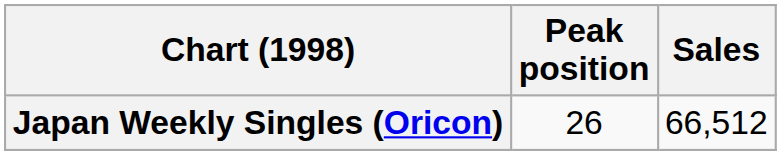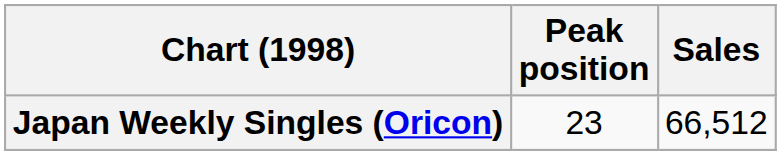 <table class="wikitable sortable plainrowheaders" style="text-align:center;">
 <tr>
 <th scope="col">Chart (1998)</th>
 <th scope="col">Peak<br>position</th>
 <th scope="col">Sales</th>
 </tr>
 <tr>
 <th scope="row">Japan Weekly Singles (<a href='#'>Oricon</a>)</th>
-<td style="text-align:center;">26</td>
+<td style="text-align:center;">23</td>
 <td style="text-align:left;">66,512</td>
 </tr>
 </table>
